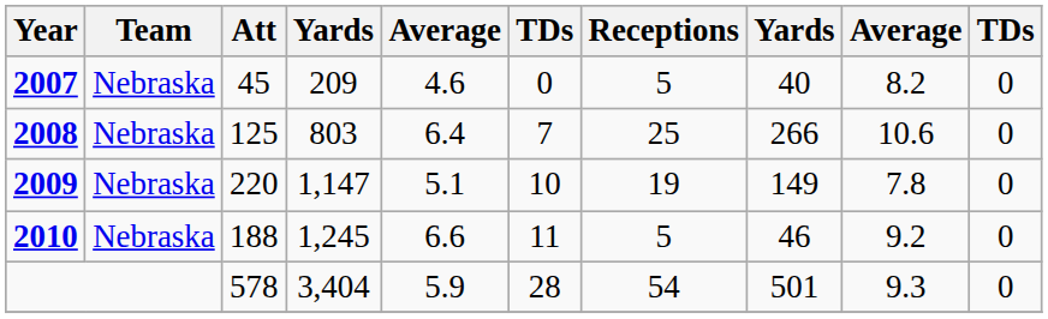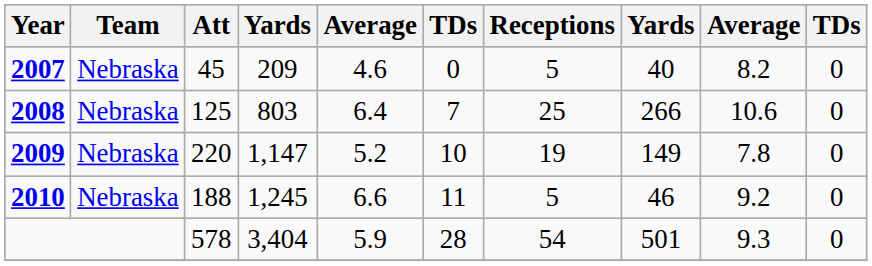 <table class="wikitable" style="text-align:center;">
 <tr>
 <th>Year</th>
 <th>Team</th>
 <th>Att</th>
 <th>Yards</th>
 <th>Average</th>
 <th>TDs</th>
 <th>Receptions</th>
 <th>Yards</th>
 <th>Average</th>
 <th>TDs</th>
 </tr>
 <tr>
 <td><strong><a href='#'>2007</a></strong></td>
 <td><a href='#'>Nebraska</a></td>
 <td>45</td>
 <td>209</td>
 <td>4.6</td>
 <td>0</td>
 <td>5</td>
 <td>40</td>
 <td>8.2</td>
 <td>0</td>
 </tr>
 <tr>
 <td><strong><a href='#'>2008</a></strong></td>
 <td><a href='#'>Nebraska</a></td>
 <td>125</td>
 <td>803</td>
 <td>6.4</td>
 <td>7</td>
 <td>25</td>
 <td>266</td>
 <td>10.6</td>
 <td>0</td>
 </tr>
 <tr>
 <td><strong><a href='#'>2009</a></strong></td>
 <td><a href='#'>Nebraska</a></td>
 <td>220</td>
 <td>1,147</td>
-<td>5.1</td>
+<td>5.2</td>
 <td>10</td>
 <td>19</td>
 <td>149</td>
 <td>7.8</td>
 <td>0</td>
 </tr>
 <tr>
 <td><strong><a href='#'>2010</a></strong></td>
 <td><a href='#'>Nebraska</a></td>
 <td>188</td>
 <td>1,245</td>
 <td>6.6</td>
 <td>11</td>
 <td>5</td>
 <td>46</td>
 <td>9.2</td>
 <td>0</td>
 </tr>
 <tr>
 <td colspan=2><strong></strong></td>
 <td>578</td>
 <td>3,404</td>
 <td>5.9</td>
 <td>28</td>
 <td>54</td>
 <td>501</td>
 <td>9.3</td>
 <td>0</td>
 </tr>
 <tr>
 </tr>
 </table>
